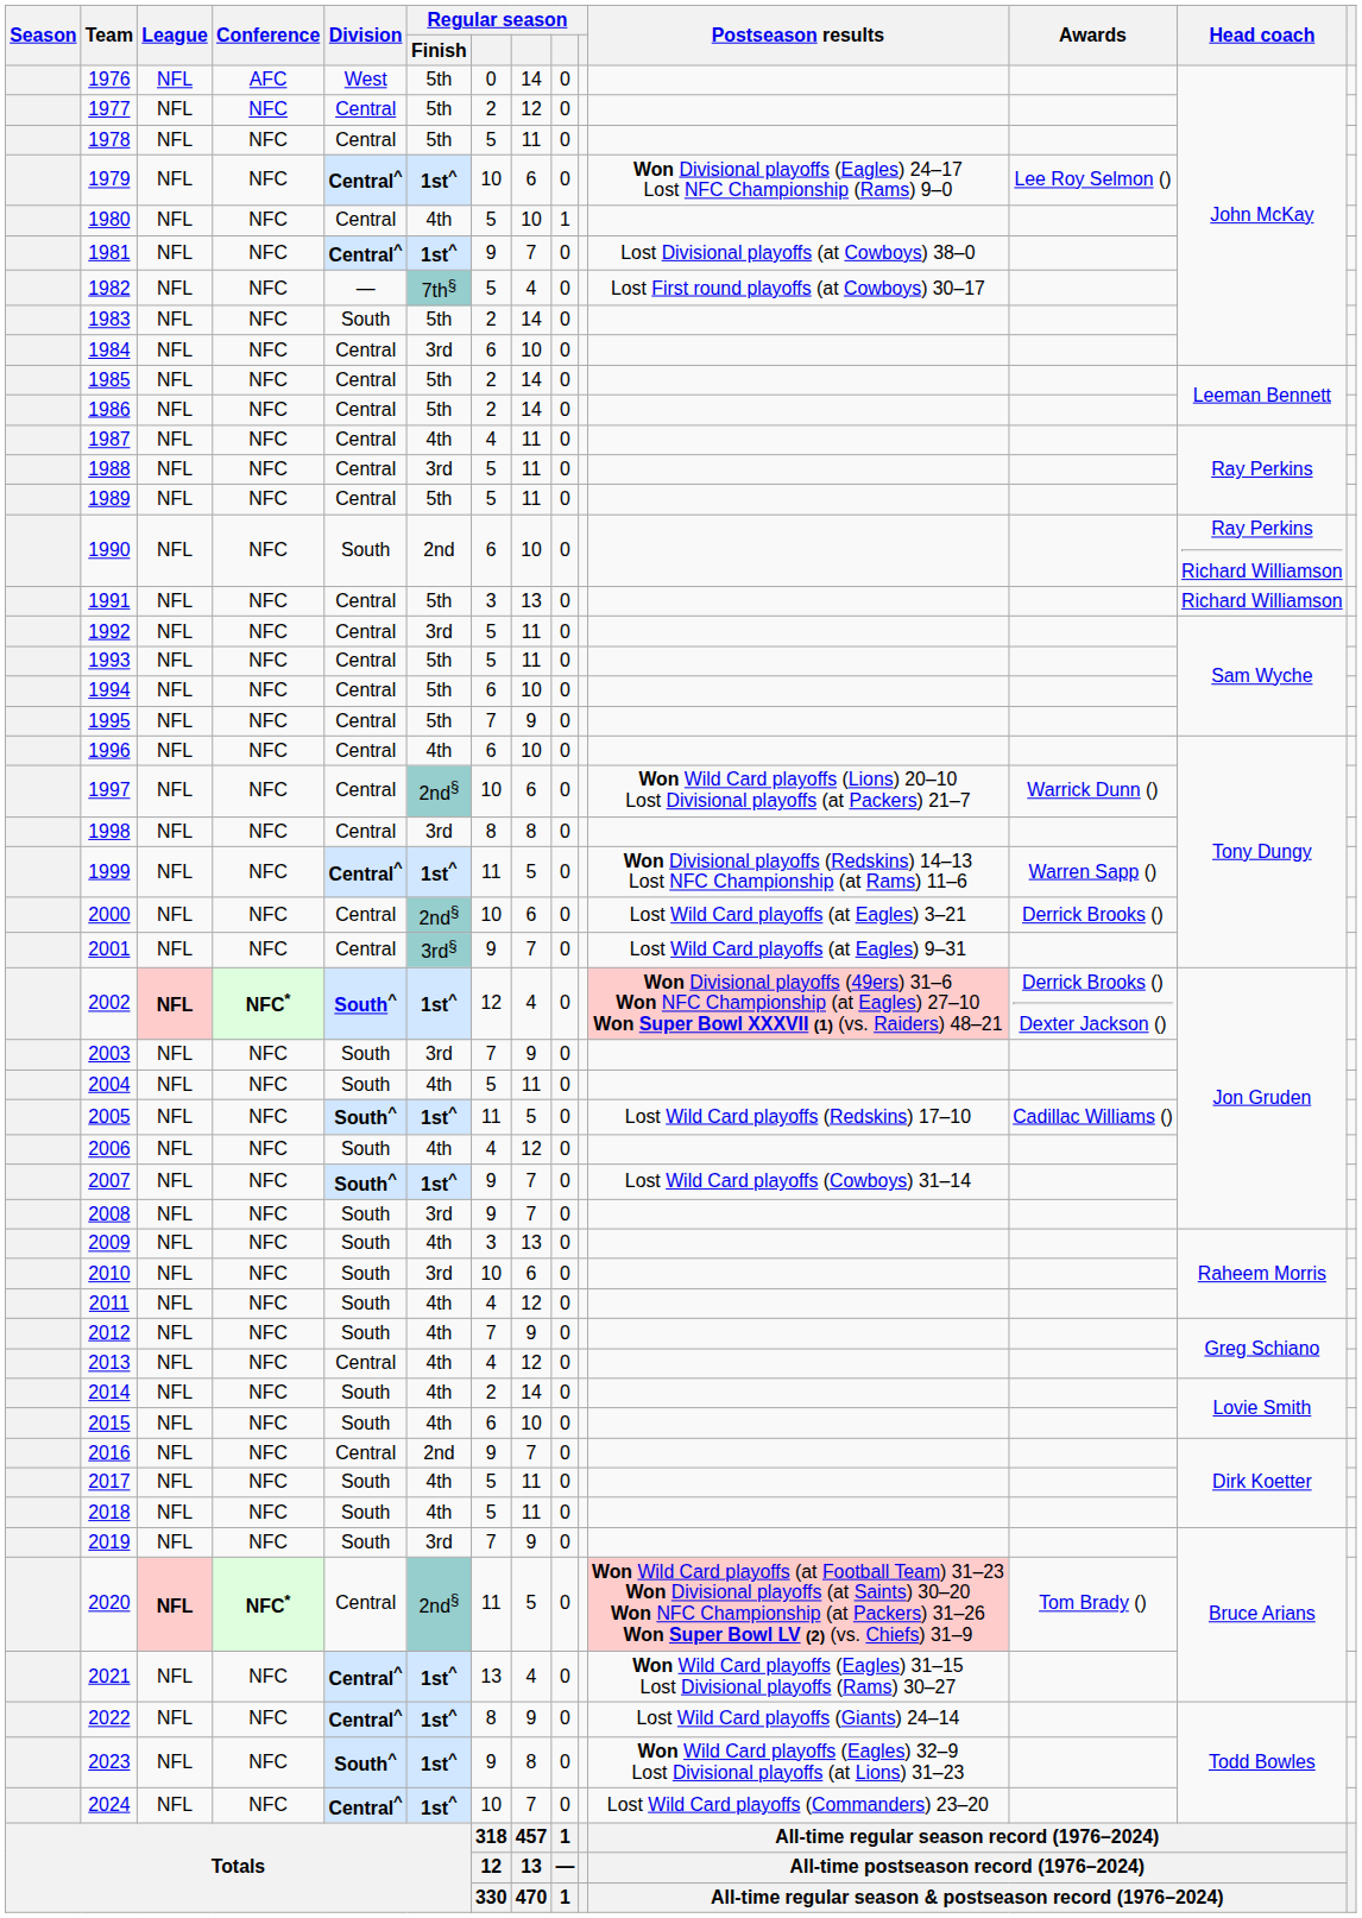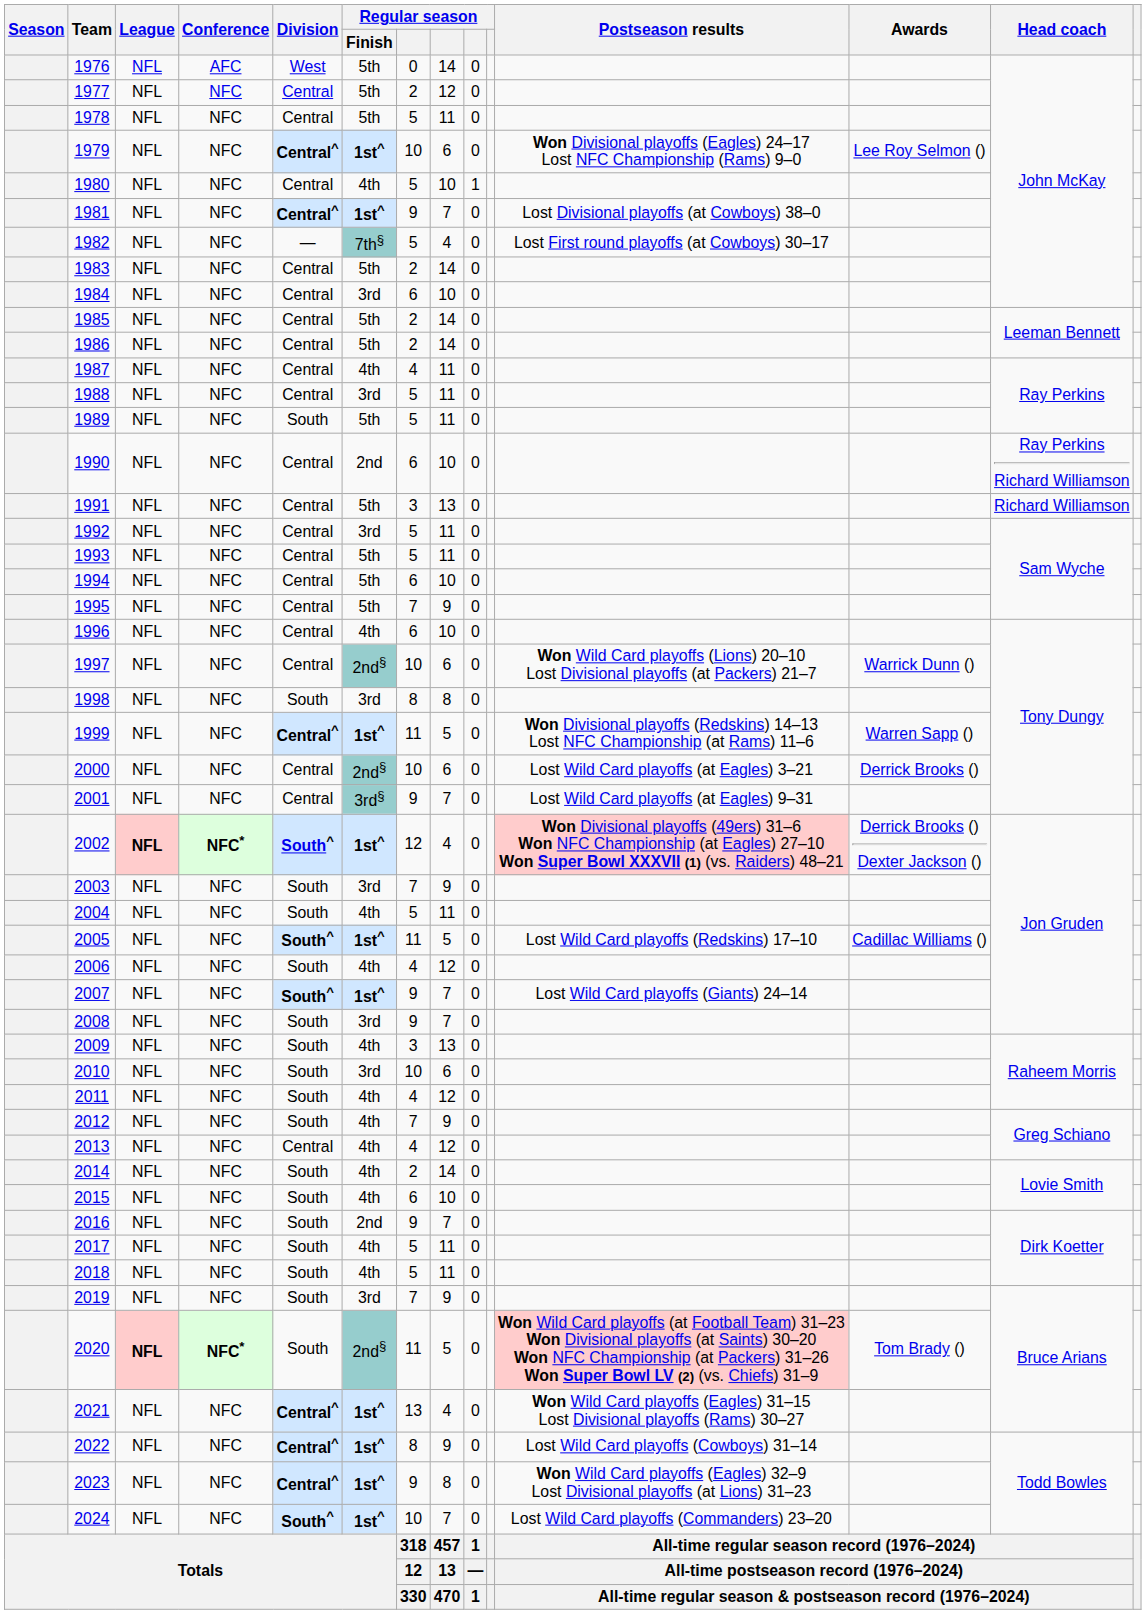 <table class="wikitable sortable" style="text-align:center">
 <tr>
 <th scope="col" rowspan="2"><a href='#'>Season</a></th>
 <th scope="col" rowspan="2">Team</th>
 <th scope="col" rowspan="2"><a href='#'>League</a></th>
 <th scope="col" rowspan="2"><a href='#'>Conference</a></th>
 <th scope="col" rowspan="2"><a href='#'>Division</a></th>
 <th colspan="5" scope="colgroup"><a href='#'>Regular season</a></th>
 <th scope="col" rowspan="2" class="unsortable"><a href='#'>Postseason</a> results</th>
 <th scope="col" rowspan="2" class="unsortable">Awards</th>
 <th scope="col" rowspan="2" class="unsortable"><a href='#'>Head coach</a></th>
 <th scope="col" rowspan="2" class="unsortable"></th>
 </tr>
 <tr>
 <th scope="col">Finish</th>
 <th scope="col"></th>
 <th scope="col"></th>
 <th scope="col"></th>
 <th scope="col"></th>
 </tr>
 <tr>
 <th scope="row"></th>
 <td><a href='#'>1976</a></td>
 <td><a href='#'>NFL</a></td>
 <td><a href='#'>AFC</a></td>
 <td><a href='#'>West</a></td>
 <td>5th</td>
 <td>0</td>
 <td>14</td>
 <td>0</td>
 <td></td>
 <td></td>
 <td></td>
 <td rowspan="9"><a href='#'>John McKay</a></td>
 <td></td>
 </tr>
 <tr>
 <th scope="row"></th>
 <td><a href='#'>1977</a></td>
 <td>NFL</td>
 <td><a href='#'>NFC</a></td>
 <td><a href='#'>Central</a></td>
 <td>5th</td>
 <td>2</td>
 <td>12</td>
 <td>0</td>
 <td></td>
 <td></td>
 <td></td>
 <td></td>
 </tr>
 <tr>
 <th scope="row"></th>
 <td><a href='#'>1978</a></td>
 <td>NFL</td>
 <td>NFC</td>
 <td>Central</td>
 <td>5th</td>
 <td>5</td>
 <td>11</td>
 <td>0</td>
 <td></td>
 <td></td>
 <td></td>
 <td></td>
 </tr>
 <tr>
 <th scope="row"></th>
 <td><a href='#'>1979</a></td>
 <td>NFL</td>
 <td>NFC</td>
 <td style="background-color: #D0E7FF"><strong>Central<sup>^</sup></strong></td>
 <td style="background-color: #D0E7FF"><strong>1st<sup>^</sup></strong></td>
 <td>10</td>
 <td>6</td>
 <td>0</td>
 <td></td>
 <td><strong>Won</strong> <a href='#'>Divisional playoffs</a> (<a href='#'>Eagles</a>) 24–17<br>Lost <a href='#'>NFC Championship</a> (<a href='#'>Rams</a>) 9–0</td>
 <td><a href='#'>Lee Roy Selmon</a> ()</td>
 <td></td>
 </tr>
 <tr>
 <th scope="row"></th>
 <td><a href='#'>1980</a></td>
 <td>NFL</td>
 <td>NFC</td>
 <td>Central</td>
 <td>4th</td>
 <td>5</td>
 <td>10</td>
 <td>1</td>
 <td></td>
 <td></td>
 <td></td>
 <td></td>
 </tr>
 <tr>
 <th scope="row"></th>
 <td><a href='#'>1981</a></td>
 <td>NFL</td>
 <td>NFC</td>
 <td style="background-color: #D0E7FF"><strong>Central<sup>^</sup></strong></td>
 <td style="background-color: #D0E7FF"><strong>1st<sup>^</sup></strong></td>
 <td>9</td>
 <td>7</td>
 <td>0</td>
 <td></td>
 <td>Lost <a href='#'>Divisional playoffs</a> (at <a href='#'>Cowboys</a>) 38–0</td>
 <td></td>
 <td></td>
 </tr>
 <tr>
 <th scope="row"></th>
 <td><a href='#'>1982</a></td>
 <td>NFL</td>
 <td>NFC</td>
 <td>—</td>
 <td bgcolor="#96CDCD">7th<sup>§</sup></td>
 <td>5</td>
 <td>4</td>
 <td>0</td>
 <td></td>
 <td>Lost <a href='#'>First round playoffs</a> (at <a href='#'>Cowboys</a>) 30–17</td>
 <td></td>
 <td></td>
 </tr>
 <tr>
 <th scope="row"></th>
 <td><a href='#'>1983</a></td>
 <td>NFL</td>
 <td>NFC</td>
-<td>South</td>
+<td>Central</td>
 <td>5th</td>
 <td>2</td>
 <td>14</td>
 <td>0</td>
 <td></td>
 <td></td>
 <td></td>
 <td></td>
 </tr>
 <tr>
 <th scope="row"></th>
 <td><a href='#'>1984</a></td>
 <td>NFL</td>
 <td>NFC</td>
 <td>Central</td>
 <td>3rd</td>
 <td>6</td>
 <td>10</td>
 <td>0</td>
 <td></td>
 <td></td>
 <td></td>
 <td></td>
 </tr>
 <tr>
 <th scope="row"></th>
 <td><a href='#'>1985</a></td>
 <td>NFL</td>
 <td>NFC</td>
 <td>Central</td>
 <td>5th</td>
 <td>2</td>
 <td>14</td>
 <td>0</td>
 <td></td>
 <td></td>
 <td></td>
 <td rowspan="2"><a href='#'>Leeman Bennett</a></td>
 <td></td>
 </tr>
 <tr>
 <th scope="row"></th>
 <td><a href='#'>1986</a></td>
 <td>NFL</td>
 <td>NFC</td>
 <td>Central</td>
 <td>5th</td>
 <td>2</td>
 <td>14</td>
 <td>0</td>
 <td></td>
 <td></td>
 <td></td>
 <td></td>
 </tr>
 <tr>
 <th scope="row"></th>
 <td><a href='#'>1987</a></td>
 <td>NFL</td>
 <td>NFC</td>
 <td>Central</td>
 <td>4th</td>
 <td>4</td>
 <td>11</td>
 <td>0</td>
 <td></td>
 <td></td>
 <td></td>
 <td rowspan="3"><a href='#'>Ray Perkins</a></td>
 <td></td>
 </tr>
 <tr>
 <th scope="row"></th>
 <td><a href='#'>1988</a></td>
 <td>NFL</td>
 <td>NFC</td>
 <td>Central</td>
 <td>3rd</td>
 <td>5</td>
 <td>11</td>
 <td>0</td>
 <td></td>
 <td></td>
 <td></td>
 <td></td>
 </tr>
 <tr>
 <th scope="row"></th>
 <td><a href='#'>1989</a></td>
 <td>NFL</td>
 <td>NFC</td>
-<td>Central</td>
+<td>South</td>
 <td>5th</td>
 <td>5</td>
 <td>11</td>
 <td>0</td>
 <td></td>
 <td></td>
 <td></td>
 <td></td>
 </tr>
 <tr>
 <th scope="row"></th>
 <td><a href='#'>1990</a></td>
 <td>NFL</td>
 <td>NFC</td>
-<td>South</td>
+<td>Central</td>
 <td>2nd</td>
 <td>6</td>
 <td>10</td>
 <td>0</td>
 <td></td>
 <td></td>
 <td></td>
 <td><a href='#'>Ray Perkins</a> <hr> <a href='#'>Richard Williamson</a> </td>
 <td></td>
 </tr>
 <tr>
 <th scope="row"></th>
 <td><a href='#'>1991</a></td>
 <td>NFL</td>
 <td>NFC</td>
 <td>Central</td>
 <td>5th</td>
 <td>3</td>
 <td>13</td>
 <td>0</td>
 <td></td>
 <td></td>
 <td></td>
 <td><a href='#'>Richard Williamson</a></td>
 <td></td>
 </tr>
 <tr>
 <th scope="row"></th>
 <td><a href='#'>1992</a></td>
 <td>NFL</td>
 <td>NFC</td>
 <td>Central</td>
 <td>3rd</td>
 <td>5</td>
 <td>11</td>
 <td>0</td>
 <td></td>
 <td></td>
 <td></td>
 <td rowspan="4"><a href='#'>Sam Wyche</a></td>
 <td></td>
 </tr>
 <tr>
 <th scope="row"></th>
 <td><a href='#'>1993</a></td>
 <td>NFL</td>
 <td>NFC</td>
 <td>Central</td>
 <td>5th</td>
 <td>5</td>
 <td>11</td>
 <td>0</td>
 <td></td>
 <td></td>
 <td></td>
 <td></td>
 </tr>
 <tr>
 <th scope="row"></th>
 <td><a href='#'>1994</a></td>
 <td>NFL</td>
 <td>NFC</td>
 <td>Central</td>
 <td>5th</td>
 <td>6</td>
 <td>10</td>
 <td>0</td>
 <td></td>
 <td></td>
 <td></td>
 <td></td>
 </tr>
 <tr>
 <th scope="row"></th>
 <td><a href='#'>1995</a></td>
 <td>NFL</td>
 <td>NFC</td>
 <td>Central</td>
 <td>5th</td>
 <td>7</td>
 <td>9</td>
 <td>0</td>
 <td></td>
 <td></td>
 <td></td>
 <td></td>
 </tr>
 <tr>
 <th scope="row"></th>
 <td><a href='#'>1996</a></td>
 <td>NFL</td>
 <td>NFC</td>
 <td>Central</td>
 <td>4th</td>
 <td>6</td>
 <td>10</td>
 <td>0</td>
 <td></td>
 <td></td>
 <td></td>
 <td rowspan="6"><a href='#'>Tony Dungy</a></td>
 <td></td>
 </tr>
 <tr>
 <th scope="row"></th>
 <td><a href='#'>1997</a></td>
 <td>NFL</td>
 <td>NFC</td>
 <td>Central</td>
 <td style="background-color: #96CDCD">2nd<sup>§</sup></td>
 <td>10</td>
 <td>6</td>
 <td>0</td>
 <td></td>
 <td><strong>Won</strong> <a href='#'>Wild Card playoffs</a> (<a href='#'>Lions</a>) 20–10<br>Lost <a href='#'>Divisional playoffs</a> (at <a href='#'>Packers</a>) 21–7</td>
 <td><a href='#'>Warrick Dunn</a> ()</td>
 <td></td>
 </tr>
 <tr>
 <th scope="row"></th>
 <td><a href='#'>1998</a></td>
 <td>NFL</td>
 <td>NFC</td>
-<td>Central</td>
+<td>South</td>
 <td>3rd</td>
 <td>8</td>
 <td>8</td>
 <td>0</td>
 <td></td>
 <td></td>
 <td></td>
 <td></td>
 </tr>
 <tr>
 <th scope="row"></th>
 <td><a href='#'>1999</a></td>
 <td>NFL</td>
 <td>NFC</td>
 <td style="background-color: #D0E7FF"><strong>Central<sup>^</sup></strong></td>
 <td style="background-color: #D0E7FF"><strong>1st<sup>^</sup></strong></td>
 <td>11</td>
 <td>5</td>
 <td>0</td>
 <td></td>
 <td><strong>Won</strong> <a href='#'>Divisional playoffs</a> (<a href='#'>Redskins</a>) 14–13<br>Lost <a href='#'>NFC Championship</a> (at <a href='#'>Rams</a>) 11–6</td>
 <td><a href='#'>Warren Sapp</a> ()</td>
 <td></td>
 </tr>
 <tr>
 <th scope="row"></th>
 <td><a href='#'>2000</a></td>
 <td>NFL</td>
 <td>NFC</td>
 <td>Central</td>
 <td style="background-color: #96CDCD">2nd<sup>§</sup></td>
 <td>10</td>
 <td>6</td>
 <td>0</td>
 <td></td>
 <td>Lost <a href='#'>Wild Card playoffs</a> (at <a href='#'>Eagles</a>) 3–21</td>
 <td><a href='#'>Derrick Brooks</a> ()</td>
 <td></td>
 </tr>
 <tr>
 <th scope="row"></th>
 <td><a href='#'>2001</a></td>
 <td>NFL</td>
 <td>NFC</td>
 <td>Central</td>
 <td style="background-color: #96CDCD">3rd<sup>§</sup></td>
 <td>9</td>
 <td>7</td>
 <td>0</td>
 <td></td>
 <td>Lost <a href='#'>Wild Card playoffs</a> (at <a href='#'>Eagles</a>) 9–31</td>
 <td></td>
 <td></td>
 </tr>
 <tr>
 <th scope="row"></th>
 <td><a href='#'>2002</a></td>
 <td style="background-color: #FFCCCC"><strong>NFL<sup></sup></strong></td>
 <td style="background-color: #DDFFDD"><strong>NFC<sup>*</sup></strong></td>
 <td style="background-color: #D0E7FF"><strong><a href='#'>South</a><sup>^</sup></strong></td>
 <td style="background-color: #D0E7FF"><strong>1st<sup>^</sup></strong></td>
 <td>12</td>
 <td>4</td>
 <td>0</td>
 <td></td>
 <td style="background-color: #FFCCCC"><strong>Won</strong> <a href='#'>Divisional playoffs</a> (<a href='#'>49ers</a>) 31–6<br><strong>Won</strong> <a href='#'>NFC Championship</a> (at <a href='#'>Eagles</a>) 27–10<br><strong>Won <a href='#'>Super Bowl XXXVII</a> <small>(1)</small></strong> (vs. <a href='#'>Raiders</a>) 48–21</td>
 <td><a href='#'>Derrick Brooks</a> ()<hr><a href='#'>Dexter Jackson</a> ()</td>
 <td rowspan="7"><a href='#'>Jon Gruden</a></td>
 <td></td>
 </tr>
 <tr>
 <th scope="row"></th>
 <td><a href='#'>2003</a></td>
 <td>NFL</td>
 <td>NFC</td>
 <td>South</td>
 <td>3rd</td>
 <td>7</td>
 <td>9</td>
 <td>0</td>
 <td></td>
 <td></td>
 <td></td>
 <td></td>
 </tr>
 <tr>
 <th scope="row"></th>
 <td><a href='#'>2004</a></td>
 <td>NFL</td>
 <td>NFC</td>
 <td>South</td>
 <td>4th</td>
 <td>5</td>
 <td>11</td>
 <td>0</td>
 <td></td>
 <td></td>
 <td></td>
 <td></td>
 </tr>
 <tr>
 <th scope="row"></th>
 <td><a href='#'>2005</a></td>
 <td>NFL</td>
 <td>NFC</td>
 <td style="background-color: #D0E7FF"><strong>South<sup>^</sup></strong></td>
 <td style="background-color: #D0E7FF"><strong>1st<sup>^</sup></strong></td>
 <td>11</td>
 <td>5</td>
 <td>0</td>
 <td></td>
 <td>Lost <a href='#'>Wild Card playoffs</a> (<a href='#'>Redskins</a>) 17–10</td>
 <td><a href='#'>Cadillac Williams</a> ()</td>
 <td></td>
 </tr>
 <tr>
 <th scope="row"></th>
 <td><a href='#'>2006</a></td>
 <td>NFL</td>
 <td>NFC</td>
 <td>South</td>
 <td>4th</td>
 <td>4</td>
 <td>12</td>
 <td>0</td>
 <td></td>
 <td></td>
 <td></td>
 <td></td>
 </tr>
 <tr>
 <th scope="row"></th>
 <td><a href='#'>2007</a></td>
 <td>NFL</td>
 <td>NFC</td>
 <td style="background-color: #D0E7FF"><strong>South<sup>^</sup></strong></td>
 <td style="background-color: #D0E7FF"><strong>1st<sup>^</sup></strong></td>
 <td>9</td>
 <td>7</td>
 <td>0</td>
 <td></td>
-<td>Lost <a href='#'>Wild Card playoffs</a> (<a href='#'>Cowboys</a>) 31–14</td>
+<td>Lost <a href='#'>Wild Card playoffs</a> (<a href='#'>Giants</a>) 24–14</td>
 <td></td>
 <td></td>
 </tr>
 <tr>
 <th scope="row"></th>
 <td><a href='#'>2008</a></td>
 <td>NFL</td>
 <td>NFC</td>
 <td>South</td>
 <td>3rd</td>
 <td>9</td>
 <td>7</td>
 <td>0</td>
 <td></td>
 <td></td>
 <td></td>
 <td></td>
 </tr>
 <tr>
 <th scope="row"></th>
 <td><a href='#'>2009</a></td>
 <td>NFL</td>
 <td>NFC</td>
 <td>South</td>
 <td>4th</td>
 <td>3</td>
 <td>13</td>
 <td>0</td>
 <td></td>
 <td></td>
 <td></td>
 <td rowspan="3"><a href='#'>Raheem Morris</a></td>
 <td></td>
 </tr>
 <tr>
 <th scope="row"></th>
 <td><a href='#'>2010</a></td>
 <td>NFL</td>
 <td>NFC</td>
 <td>South</td>
 <td>3rd</td>
 <td>10</td>
 <td>6</td>
 <td>0</td>
 <td></td>
 <td></td>
 <td></td>
 <td></td>
 </tr>
 <tr>
 <th scope="row"></th>
 <td><a href='#'>2011</a></td>
 <td>NFL</td>
 <td>NFC</td>
 <td>South</td>
 <td>4th</td>
 <td>4</td>
 <td>12</td>
 <td>0</td>
 <td></td>
 <td></td>
 <td></td>
 <td></td>
 </tr>
 <tr>
 <th scope="row"></th>
 <td><a href='#'>2012</a></td>
 <td>NFL</td>
 <td>NFC</td>
 <td>South</td>
 <td>4th</td>
 <td>7</td>
 <td>9</td>
 <td>0</td>
 <td></td>
 <td></td>
 <td></td>
 <td rowspan="2"><a href='#'>Greg Schiano</a></td>
 <td></td>
 </tr>
 <tr>
 <th scope="row"></th>
 <td><a href='#'>2013</a></td>
 <td>NFL</td>
 <td>NFC</td>
 <td>Central</td>
 <td>4th</td>
 <td>4</td>
 <td>12</td>
 <td>0</td>
 <td></td>
 <td></td>
 <td></td>
 <td></td>
 </tr>
 <tr>
 <th scope="row"></th>
 <td><a href='#'>2014</a></td>
 <td>NFL</td>
 <td>NFC</td>
 <td>South</td>
 <td>4th</td>
 <td>2</td>
 <td>14</td>
 <td>0</td>
 <td></td>
 <td></td>
 <td></td>
 <td rowspan="2"><a href='#'>Lovie Smith</a></td>
 <td></td>
 </tr>
 <tr>
 <th scope="row"></th>
 <td><a href='#'>2015</a></td>
 <td>NFL</td>
 <td>NFC</td>
 <td>South</td>
 <td>4th</td>
 <td>6</td>
 <td>10</td>
 <td>0</td>
 <td></td>
 <td></td>
 <td></td>
 <td></td>
 </tr>
 <tr>
 <th scope="row"></th>
 <td><a href='#'>2016</a></td>
 <td>NFL</td>
 <td>NFC</td>
-<td>Central</td>
+<td>South</td>
 <td>2nd</td>
 <td>9</td>
 <td>7</td>
 <td>0</td>
 <td></td>
 <td></td>
 <td></td>
 <td rowspan="3"><a href='#'>Dirk Koetter</a></td>
 <td></td>
 </tr>
 <tr>
 <th scope="row"></th>
 <td><a href='#'>2017</a></td>
 <td>NFL</td>
 <td>NFC</td>
 <td>South</td>
 <td>4th</td>
 <td>5</td>
 <td>11</td>
 <td>0</td>
 <td></td>
 <td></td>
 <td></td>
 <td></td>
 </tr>
 <tr>
 <th scope="row"></th>
 <td><a href='#'>2018</a></td>
 <td>NFL</td>
 <td>NFC</td>
 <td>South</td>
 <td>4th</td>
 <td>5</td>
 <td>11</td>
 <td>0</td>
 <td></td>
 <td></td>
 <td></td>
 <td></td>
 </tr>
 <tr>
 <th scope="row"></th>
 <td><a href='#'>2019</a></td>
 <td>NFL</td>
 <td>NFC</td>
 <td>South</td>
 <td>3rd</td>
 <td>7</td>
 <td>9</td>
 <td>0</td>
 <td></td>
 <td></td>
 <td></td>
 <td rowspan="3"><a href='#'>Bruce Arians</a></td>
 <td></td>
 </tr>
 <tr>
 <th scope="row"></th>
 <td><a href='#'>2020</a></td>
 <td style="background-color: #FFCCCC"><strong>NFL<sup></sup></strong></td>
 <td style="background-color: #DDFFDD"><strong>NFC<sup>*</sup></strong></td>
-<td>Central</td>
+<td>South</td>
 <td style="background-color: #96CDCD">2nd<sup>§</sup></td>
 <td>11</td>
 <td>5</td>
 <td>0</td>
 <td></td>
 <td style="background-color: #FFCCCC"><strong>Won</strong> <a href='#'>Wild Card playoffs</a> (at <a href='#'>Football Team</a>) 31–23<br><strong>Won</strong> <a href='#'>Divisional playoffs</a> (at <a href='#'>Saints</a>) 30–20 <br> <strong>Won</strong> <a href='#'>NFC Championship</a> (at <a href='#'>Packers</a>) 31–26<br><strong>Won <a href='#'>Super Bowl LV</a> <small>(2)</small></strong> (vs. <a href='#'>Chiefs</a>) 31–9</td>
 <td><a href='#'>Tom Brady</a> ()</td>
 <td></td>
 </tr>
 <tr>
 <th scope="row"></th>
 <td><a href='#'>2021</a></td>
 <td>NFL</td>
 <td>NFC</td>
 <td style="background-color: #D0E7FF"><strong>Central<sup>^</sup></strong></td>
 <td style="background-color: #D0E7FF"><strong>1st<sup>^</sup></strong></td>
 <td>13</td>
 <td>4</td>
 <td>0</td>
 <td></td>
 <td><strong>Won</strong> <a href='#'>Wild Card playoffs</a> (<a href='#'>Eagles</a>) 31–15<br>Lost <a href='#'>Divisional playoffs</a> (<a href='#'>Rams</a>) 30–27</td>
 <td></td>
 <td></td>
 </tr>
 <tr>
 <th scope="row"></th>
 <td><a href='#'>2022</a></td>
 <td>NFL</td>
 <td>NFC</td>
 <td style="background-color: #D0E7FF"><strong>Central<sup>^</sup></strong></td>
 <td style="background-color: #D0E7FF"><strong>1st<sup>^</sup></strong></td>
 <td>8</td>
 <td>9</td>
 <td>0</td>
 <td></td>
-<td>Lost <a href='#'>Wild Card playoffs</a> (<a href='#'>Giants</a>) 24–14</td>
+<td>Lost <a href='#'>Wild Card playoffs</a> (<a href='#'>Cowboys</a>) 31–14</td>
 <td></td>
 <td rowspan="3"><a href='#'>Todd Bowles</a></td>
 <td></td>
 </tr>
 <tr>
 <th scope="row"></th>
 <td><a href='#'>2023</a></td>
 <td>NFL</td>
 <td>NFC</td>
-<td style="background-color: #D0E7FF"><strong>South<sup>^</sup></strong></td>
+<td style="background-color: #D0E7FF"><strong>Central<sup>^</sup></strong></td>
 <td style="background-color: #D0E7FF"><strong>1st<sup>^</sup></strong></td>
 <td>9</td>
 <td>8</td>
 <td>0</td>
 <td></td>
 <td><strong>Won</strong> <a href='#'>Wild Card playoffs</a> (<a href='#'>Eagles</a>) 32–9<br>Lost <a href='#'>Divisional playoffs</a> (at <a href='#'>Lions</a>) 31–23</td>
 <td></td>
 <td></td>
 </tr>
 <tr>
 <th scope="row"></th>
 <td><a href='#'>2024</a></td>
 <td>NFL</td>
 <td>NFC</td>
-<td style="background-color: #D0E7FF"><strong>Central<sup>^</sup></strong></td>
+<td style="background-color: #D0E7FF"><strong>South<sup>^</sup></strong></td>
 <td style="background-color: #D0E7FF"><strong>1st<sup>^</sup></strong></td>
 <td>10</td>
 <td>7</td>
 <td>0</td>
 <td></td>
 <td>Lost <a href='#'>Wild Card playoffs</a> (<a href='#'>Commanders</a>) 23–20</td>
 <td></td>
 <td></td>
 </tr>
 <tr>
 <th scope="rowgroup" rowspan="3" colspan="6">Totals</th>
 <th>318</th>
 <th>457</th>
 <th>1</th>
 <th></th>
 <th colspan="3">All-time regular season record (1976–2024)</th>
 <th rowspan="3"></th>
 </tr>
 <tr>
 <th>12</th>
 <th>13</th>
 <th>—</th>
 <th></th>
 <th colspan="3">All-time postseason record (1976–2024)</th>
 </tr>
 <tr>
 <th>330</th>
 <th>470</th>
 <th>1</th>
 <th></th>
 <th colspan="3">All-time regular season & postseason record (1976–2024)</th>
 </tr>
 </table>
